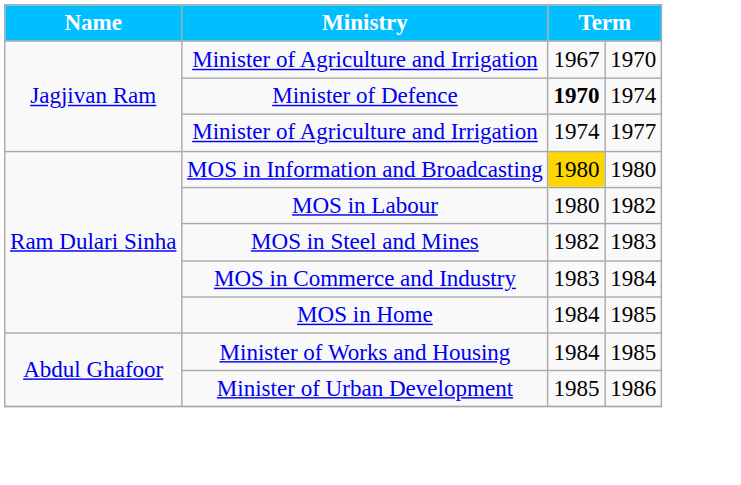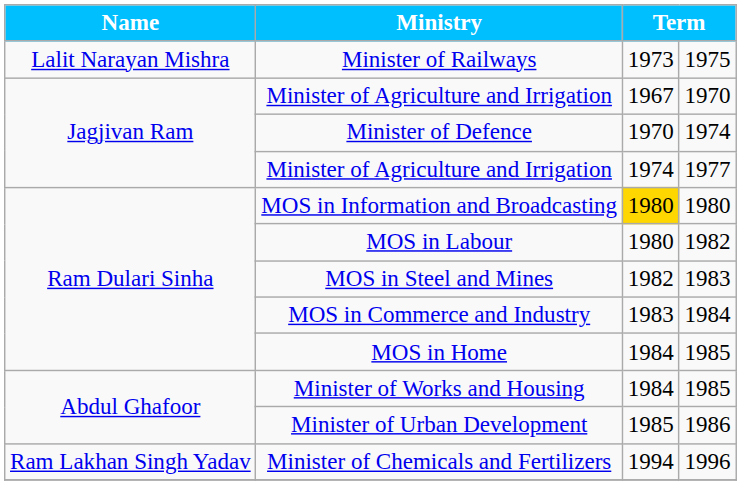 <table class="wikitable sortable" style="text-align:center">
 <tr>
 <th style="background-color:#00BFFF; color:white">Name</th>
 <th style="background-color:#00BFFF; color:white">Ministry</th>
 <th colspan=2 style="background-color:#00BFFF; color:white">Term</th>
+</tr>
+<tr>
+<td><a href='#'>Lalit Narayan Mishra</a></td>
+<td><a href='#'>Minister of Railways</a></td>
+<td>1973</td>
+<td>1975</td>
 </tr>
 <tr>
 <td rowspan=3><a href='#'>Jagjivan Ram</a></td>
 <td><a href='#'>Minister of Agriculture and Irrigation</a></td>
 <td>1967</td>
 <td>1970</td>
 </tr>
 <tr>
 <td><a href='#'>Minister of Defence</a></td>
-<td><strong>1970</strong></td>
+<td>1970</td>
 <td>1974</td>
 </tr>
 <tr>
 <td><a href='#'>Minister of Agriculture and Irrigation</a></td>
 <td>1974</td>
 <td>1977</td>
 </tr>
 <tr>
 <td rowspan=5><a href='#'>Ram Dulari Sinha</a></td>
 <td><a href='#'>MOS in Information and Broadcasting</a></td>
 <td style="background: gold;">1980</td>
 <td>1980</td>
 </tr>
 <tr>
 <td><a href='#'>MOS in Labour</a></td>
 <td>1980</td>
 <td>1982</td>
 </tr>
 <tr>
 <td><a href='#'>MOS in Steel and Mines</a></td>
 <td>1982</td>
 <td>1983</td>
 </tr>
 <tr>
 <td><a href='#'>MOS in Commerce and Industry</a></td>
 <td>1983</td>
 <td>1984</td>
 </tr>
 <tr>
 <td><a href='#'>MOS in Home</a></td>
 <td>1984</td>
 <td>1985</td>
 </tr>
 <tr>
 <td rowspan=2><a href='#'>Abdul Ghafoor</a></td>
 <td><a href='#'>Minister of Works and Housing</a></td>
 <td>1984</td>
 <td>1985</td>
 </tr>
 <tr>
 <td><a href='#'>Minister of Urban Development</a></td>
 <td>1985</td>
 <td>1986</td>
 </tr>
 <tr>
+<td><a href='#'>Ram Lakhan Singh Yadav</a></td>
+<td><a href='#'>Minister of Chemicals and Fertilizers</a></td>
+<td>1994</td>
+<td>1996</td>
+</tr>
+<tr>
 </tr>
 </table>
